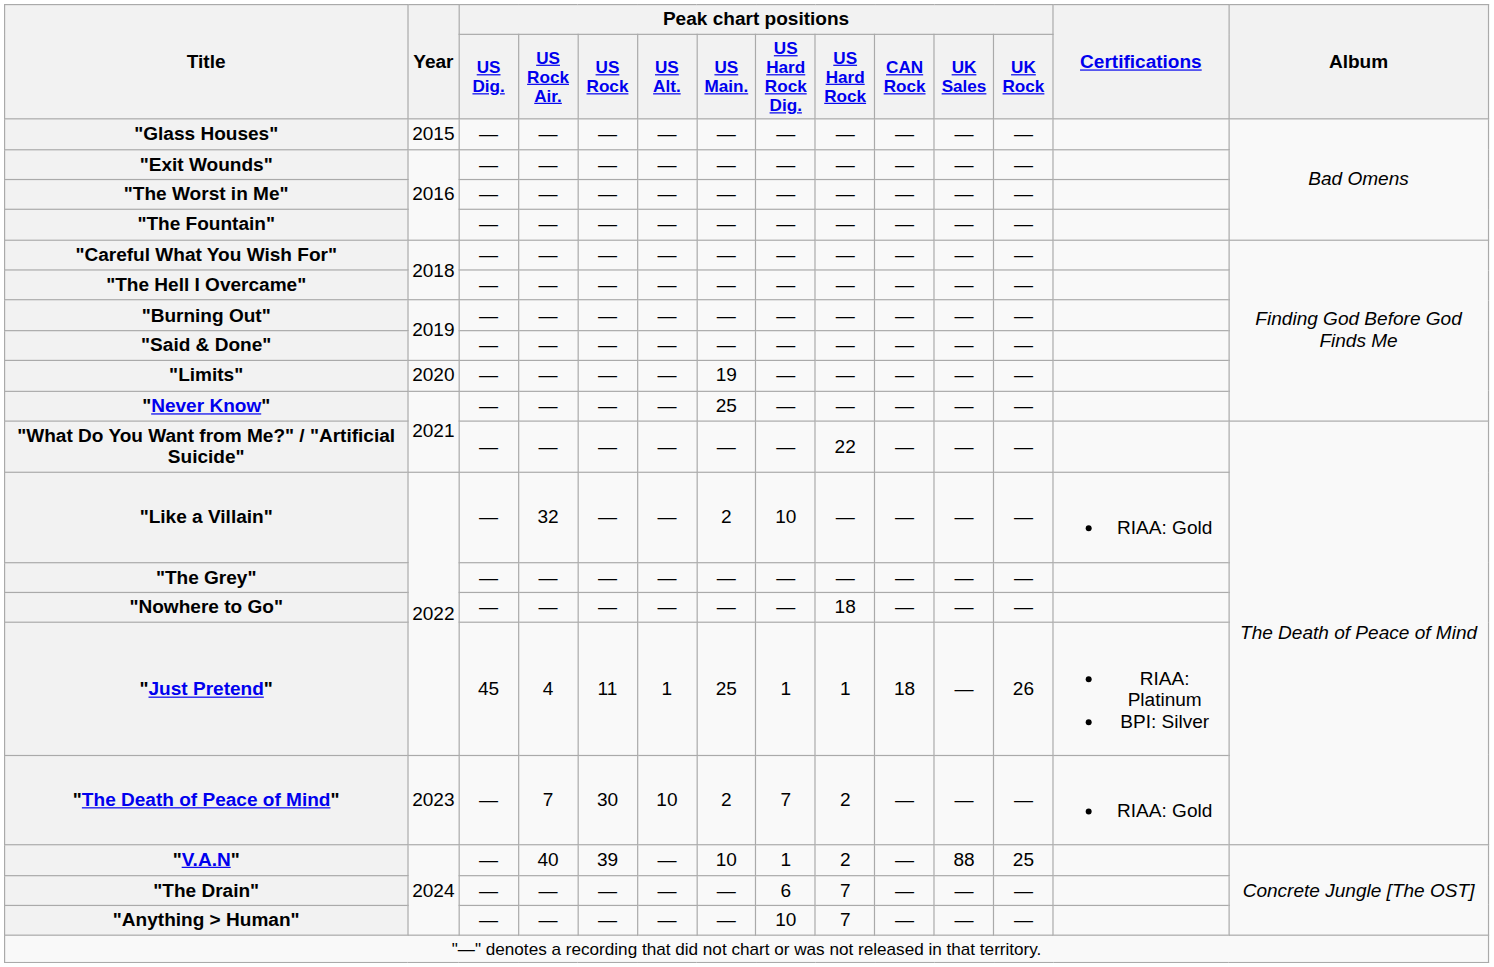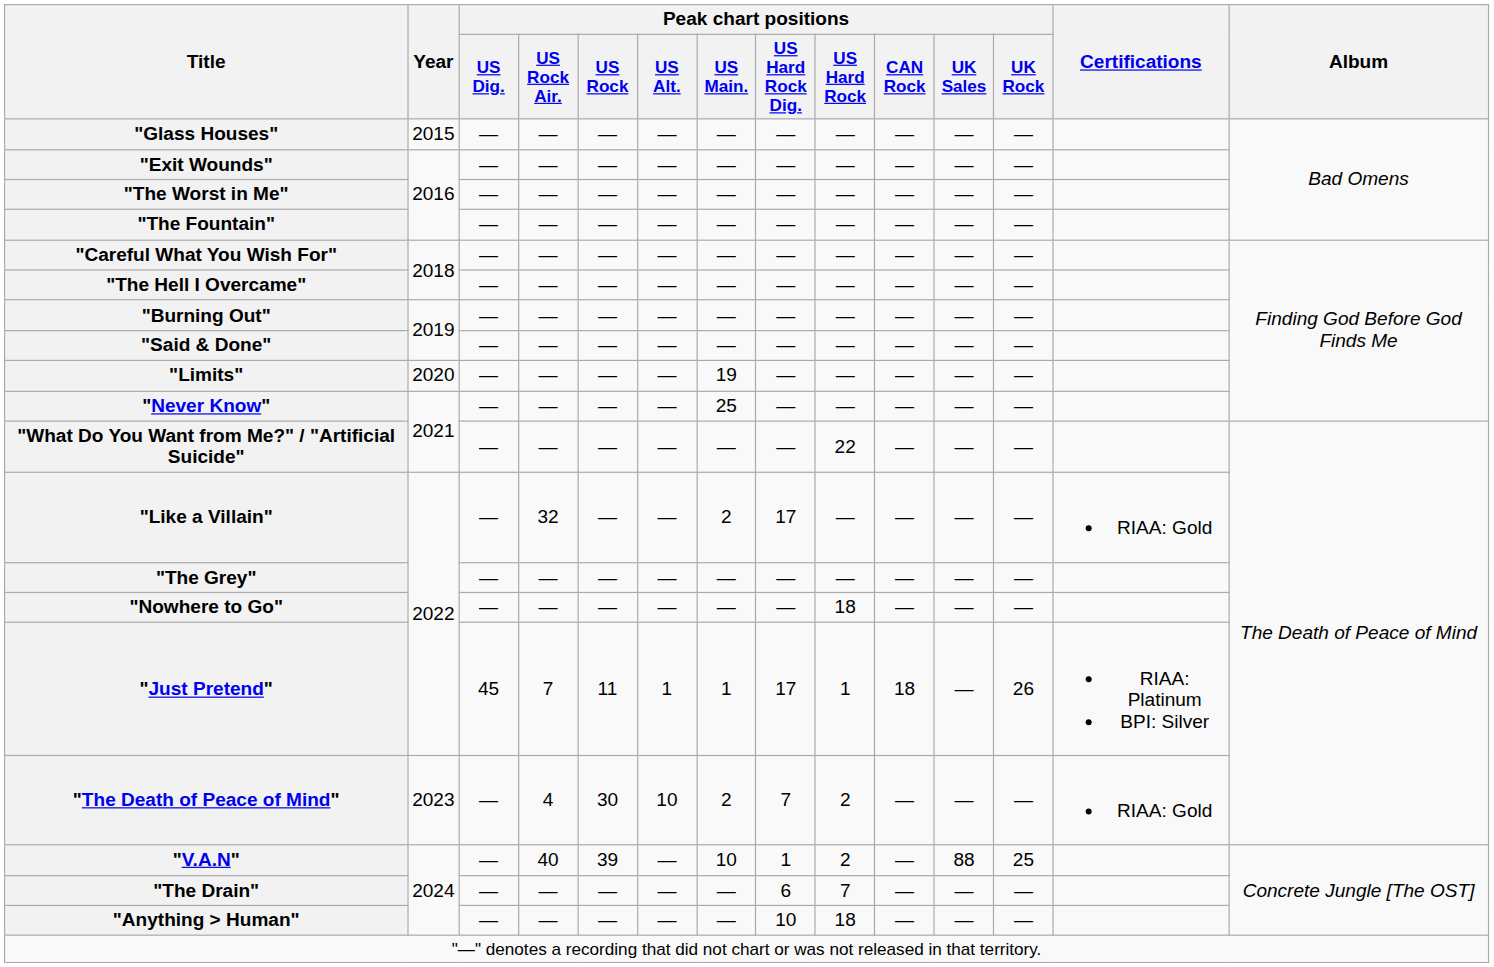 <table class="wikitable plainrowheaders" style="text-align:center;">
 <tr>
 <th rowspan="2">Title</th>
 <th rowspan="2">Year</th>
 <th colspan="10">Peak chart positions</th>
 <th rowspan="2"><a href='#'>Certifications</a></th>
 <th rowspan="2">Album</th>
 </tr>
 <tr>
 <th style="width:3em;font-size:90%"><a href='#'>US<br>Dig.</a><br></th>
 <th style="width:3em;font-size:90%"><a href='#'>US<br>Rock Air.</a><br></th>
 <th style="width:3em;font-size:90%"><a href='#'>US<br>Rock</a><br></th>
 <th scope="col" style="width:3em;font-size:90%;"><a href='#'>US<br>Alt.</a><br></th>
 <th style="width:3em;font-size:90%"><a href='#'>US<br>Main.</a><br></th>
 <th style="width:3em;font-size:90%"><a href='#'>US<br>Hard<br>Rock<br>Dig.</a><br></th>
 <th style="width:3em;font-size:90%"><a href='#'>US<br>Hard<br>Rock</a><br></th>
 <th style="width:3em;font-size:90%"><a href='#'>CAN<br>Rock</a><br></th>
 <th style="width:3em;font-size:90%"><a href='#'>UK<br>Sales</a><br></th>
 <th style="width:3em;font-size:90%"><a href='#'>UK<br>Rock</a><br></th>
 </tr>
 <tr>
 <th scope="row">"Glass Houses"</th>
 <td>2015</td>
 <td>—</td>
 <td>—</td>
 <td>—</td>
 <td>—</td>
 <td>—</td>
 <td>—</td>
 <td>—</td>
 <td>—</td>
 <td>—</td>
 <td>—</td>
 <td></td>
 <td rowspan="4"><em>Bad Omens</em></td>
 </tr>
 <tr>
 <th scope="row">"Exit Wounds"</th>
 <td rowspan="3">2016</td>
 <td>—</td>
 <td>—</td>
 <td>—</td>
 <td>—</td>
 <td>—</td>
 <td>—</td>
 <td>—</td>
 <td>—</td>
 <td>—</td>
 <td>—</td>
 <td></td>
 </tr>
 <tr>
 <th scope="row">"The Worst in Me"</th>
 <td>—</td>
 <td>—</td>
 <td>—</td>
 <td>—</td>
 <td>—</td>
 <td>—</td>
 <td>—</td>
 <td>—</td>
 <td>—</td>
 <td>—</td>
 <td></td>
 </tr>
 <tr>
 <th scope="row">"The Fountain"</th>
 <td>—</td>
 <td>—</td>
 <td>—</td>
 <td>—</td>
 <td>—</td>
 <td>—</td>
 <td>—</td>
 <td>—</td>
 <td>—</td>
 <td>—</td>
 <td></td>
 </tr>
 <tr>
 <th scope="row">"Careful What You Wish For"</th>
 <td rowspan="2">2018</td>
 <td>—</td>
 <td>—</td>
 <td>—</td>
 <td>—</td>
 <td>—</td>
 <td>—</td>
 <td>—</td>
 <td>—</td>
 <td>—</td>
 <td>—</td>
 <td></td>
 <td rowspan="6"><em>Finding God Before God Finds Me</em></td>
 </tr>
 <tr>
 <th scope="row">"The Hell I Overcame"</th>
 <td>—</td>
 <td>—</td>
 <td>—</td>
 <td>—</td>
 <td>—</td>
 <td>—</td>
 <td>—</td>
 <td>—</td>
 <td>—</td>
 <td>—</td>
 <td></td>
 </tr>
 <tr>
 <th scope="row">"Burning Out"</th>
 <td rowspan="2">2019</td>
 <td>—</td>
 <td>—</td>
 <td>—</td>
 <td>—</td>
 <td>—</td>
 <td>—</td>
 <td>—</td>
 <td>—</td>
 <td>—</td>
 <td>—</td>
 <td></td>
 </tr>
 <tr>
 <th scope="row">"Said & Done"</th>
 <td>—</td>
 <td>—</td>
 <td>—</td>
 <td>—</td>
 <td>—</td>
 <td>—</td>
 <td>—</td>
 <td>—</td>
 <td>—</td>
 <td>—</td>
 <td></td>
 </tr>
 <tr>
 <th scope="row">"Limits"</th>
 <td>2020</td>
 <td>—</td>
 <td>—</td>
 <td>—</td>
 <td>—</td>
 <td>19</td>
 <td>—</td>
 <td>—</td>
 <td>—</td>
 <td>—</td>
 <td>—</td>
 <td></td>
 </tr>
 <tr>
 <th scope="row">"<a href='#'>Never Know</a>"</th>
 <td rowspan="2">2021</td>
 <td>—</td>
 <td>—</td>
 <td>—</td>
 <td>—</td>
 <td>25</td>
 <td>—</td>
 <td>—</td>
 <td>—</td>
 <td>—</td>
 <td>—</td>
 <td></td>
 </tr>
 <tr>
 <th scope="row">"What Do You Want from Me?" / "Artificial Suicide"</th>
 <td>—</td>
 <td>—</td>
 <td>—</td>
 <td>—</td>
 <td>—</td>
 <td>—</td>
 <td>22</td>
 <td>—</td>
 <td>—</td>
 <td>—</td>
 <td></td>
 <td rowspan="6"><em>The Death of Peace of Mind</em></td>
 </tr>
 <tr>
 <th scope="row">"Like a Villain"</th>
 <td rowspan="4">2022</td>
 <td>—</td>
 <td>32</td>
 <td>—</td>
 <td>—</td>
 <td>2</td>
-<td>10</td>
+<td>17</td>
 <td>—</td>
 <td>—</td>
 <td>—</td>
 <td>—</td>
 <td><br><ul><li>RIAA: Gold</li></ul></td>
 </tr>
 <tr>
 <th scope="row">"The Grey"</th>
 <td>—</td>
 <td>—</td>
 <td>—</td>
 <td>—</td>
 <td>—</td>
 <td>—</td>
 <td>—</td>
 <td>—</td>
 <td>—</td>
 <td>—</td>
 <td></td>
 </tr>
 <tr>
 <th scope="row">"Nowhere to Go"</th>
 <td>—</td>
 <td>—</td>
 <td>—</td>
 <td>—</td>
 <td>—</td>
 <td>—</td>
 <td>18</td>
 <td>—</td>
 <td>—</td>
 <td>—</td>
 <td></td>
 </tr>
 <tr>
 <th scope="row">"<a href='#'>Just Pretend</a>"</th>
 <td>45</td>
-<td>4</td>
+<td>7</td>
 <td>11</td>
 <td>1</td>
-<td>25</td>
 <td>1</td>
+<td>17</td>
 <td>1</td>
 <td>18</td>
 <td>—</td>
 <td>26</td>
 <td><br><ul><li>RIAA: Platinum</li><li>BPI: Silver</li></ul></td>
 </tr>
 <tr>
 <th scope="row">"<a href='#'>The Death of Peace of Mind</a>"</th>
 <td>2023</td>
 <td>—</td>
-<td>7</td>
+<td>4</td>
 <td>30</td>
 <td>10</td>
 <td>2</td>
 <td>7</td>
 <td>2</td>
 <td>—</td>
 <td>—</td>
 <td>—</td>
 <td><br><ul><li>RIAA: Gold</li></ul></td>
 </tr>
 <tr>
 <th scope="row">"<a href='#'>V.A.N</a>"<br></th>
 <td rowspan="3">2024</td>
 <td>—</td>
 <td>40</td>
 <td>39</td>
 <td>—</td>
 <td>10</td>
 <td>1</td>
 <td>2</td>
 <td>—</td>
 <td>88</td>
 <td>25</td>
 <td></td>
 <td rowspan="3"><em>Concrete Jungle [The OST]</em></td>
 </tr>
 <tr>
 <th scope="row">"The Drain" <br></th>
 <td>—</td>
 <td>—</td>
 <td>—</td>
 <td>—</td>
 <td>—</td>
 <td>6</td>
 <td>7</td>
 <td>—</td>
 <td>—</td>
 <td>—</td>
 <td></td>
 </tr>
 <tr>
 <th scope="row">"Anything > Human" <br></th>
 <td>—</td>
 <td>—</td>
 <td>—</td>
 <td>—</td>
 <td>—</td>
 <td>10</td>
-<td>7</td>
+<td>18</td>
 <td>—</td>
 <td>—</td>
 <td>—</td>
 <td></td>
 </tr>
 <tr>
 <td colspan="14" style="font-size:90%">"—" denotes a recording that did not chart or was not released in that territory.</td>
 </tr>
 </table>
